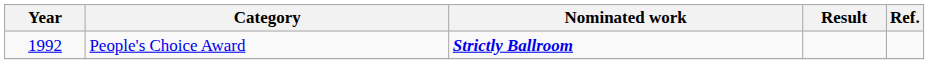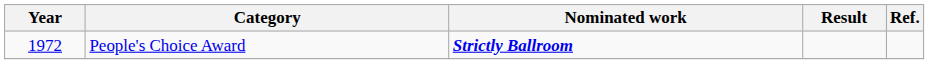 <table class=wikitable>
 <tr>
 <th scope="col" style="width:5em;">Year</th>
 <th scope="col" style="width:26em;">Category</th>
 <th scope="col" style="width:25em;">Nominated work</th>
 <th scope="col" style="width:5em;">Result</th>
 <th>Ref.</th>
 </tr>
 <tr>
-<td style="text-align:center;"><a href='#'>1992</a></td>
+<td style="text-align:center;"><a href='#'>1972</a></td>
 <td><a href='#'>People's Choice Award</a></td>
 <td><strong><em><a href='#'>Strictly Ballroom</a></em></strong></td>
 <td></td>
 <td></td>
 </tr>
 <tr>
 </tr>
 </table>
